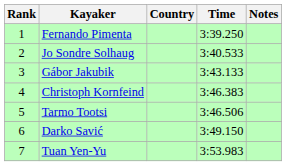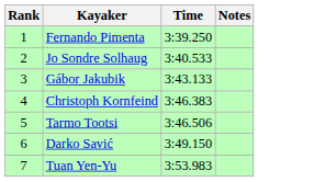 <table class="wikitable" style="text-align:center">
 <tr>
 <th>Rank</th>
 <th>Kayaker</th>
-<th>Country</th>
 <th>Time</th>
 <th>Notes</th>
 </tr>
 <tr bgcolor=bbffbb>
 <td>1</td>
 <td align="left"><a href='#'>Fernando Pimenta</a></td>
-<td align="left"></td>
 <td>3:39.250</td>
 <td></td>
 </tr>
 <tr bgcolor=bbffbb>
 <td>2</td>
 <td align="left"><a href='#'>Jo Sondre Solhaug</a></td>
-<td align="left"></td>
 <td>3:40.533</td>
 <td></td>
 </tr>
 <tr bgcolor=bbffbb>
 <td>3</td>
 <td align="left"><a href='#'>Gábor Jakubik</a></td>
-<td align="left"></td>
 <td>3:43.133</td>
 <td></td>
 </tr>
 <tr bgcolor=bbffbb>
 <td>4</td>
 <td align="left"><a href='#'>Christoph Kornfeind</a></td>
-<td align="left"></td>
 <td>3:46.383</td>
 <td></td>
 </tr>
 <tr bgcolor=bbffbb>
 <td>5</td>
 <td align="left"><a href='#'>Tarmo Tootsi</a></td>
-<td align="left"></td>
 <td>3:46.506</td>
 <td></td>
 </tr>
 <tr bgcolor=bbffbb>
 <td>6</td>
 <td align="left"><a href='#'>Darko Savić</a></td>
-<td align="left"></td>
 <td>3:49.150</td>
 <td></td>
 </tr>
 <tr bgcolor=bbffbb>
 <td>7</td>
 <td align="left"><a href='#'>Tuan Yen-Yu</a></td>
-<td align="left"></td>
 <td>3:53.983</td>
 <td></td>
 </tr>
 </table>
